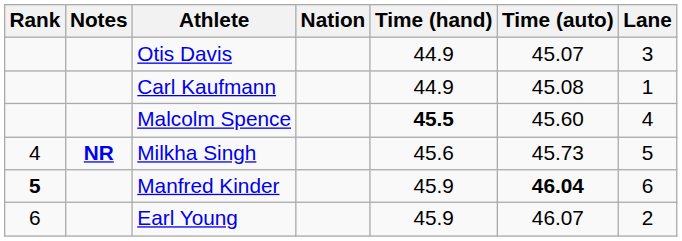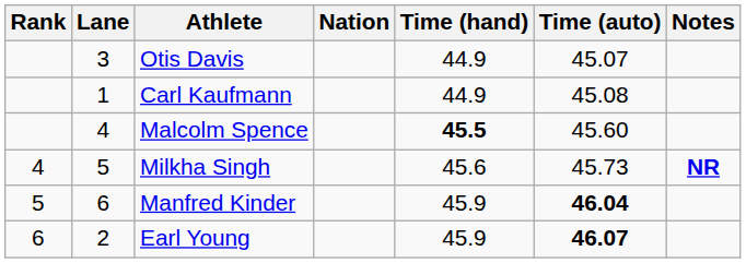 <table class="wikitable sortable" style="text-align:center">
 <tr>
 <th>Rank</th>
-<th>Notes</th>
+<th>Lane</th>
 <th>Athlete</th>
 <th>Nation</th>
 <th>Time (hand)</th>
 <th>Time (auto)</th>
-<th>Lane</th>
+<th>Notes</th>
 </tr>
 <tr>
 <td></td>
-<td></td>
+<td>3</td>
 <td align=left><a href='#'>Otis Davis</a></td>
 <td align=left></td>
 <td>44.9</td>
 <td>45.07</td>
-<td>3</td>
+<td></td>
 </tr>
 <tr>
 <td></td>
-<td></td>
+<td>1</td>
 <td align=left><a href='#'>Carl Kaufmann</a></td>
 <td align=left></td>
 <td>44.9</td>
 <td>45.08</td>
-<td>1</td>
+<td></td>
 </tr>
 <tr>
 <td></td>
-<td></td>
+<td>4</td>
 <td align=left><a href='#'>Malcolm Spence</a></td>
 <td align=left></td>
 <td><strong>45.5</strong></td>
 <td>45.60</td>
-<td>4</td>
+<td></td>
 </tr>
 <tr>
 <td>4</td>
-<td><strong><a href='#'>NR</a></strong></td>
+<td>5</td>
 <td align=left><a href='#'>Milkha Singh</a></td>
 <td align=left></td>
 <td>45.6</td>
 <td>45.73</td>
-<td>5</td>
+<td><strong><a href='#'>NR</a></strong></td>
 </tr>
 <tr>
-<td><strong>5</strong></td>
-<td></td>
+<td>5</td>
+<td>6</td>
 <td align=left><a href='#'>Manfred Kinder</a></td>
 <td align=left></td>
 <td>45.9</td>
 <td><strong>46.04</strong></td>
-<td>6</td>
+<td></td>
 </tr>
 <tr>
 <td>6</td>
-<td></td>
+<td>2</td>
 <td align=left><a href='#'>Earl Young</a></td>
 <td align=left></td>
 <td>45.9</td>
-<td>46.07</td>
-<td>2</td>
+<td><strong>46.07</strong></td>
+<td></td>
 </tr>
 </table>
